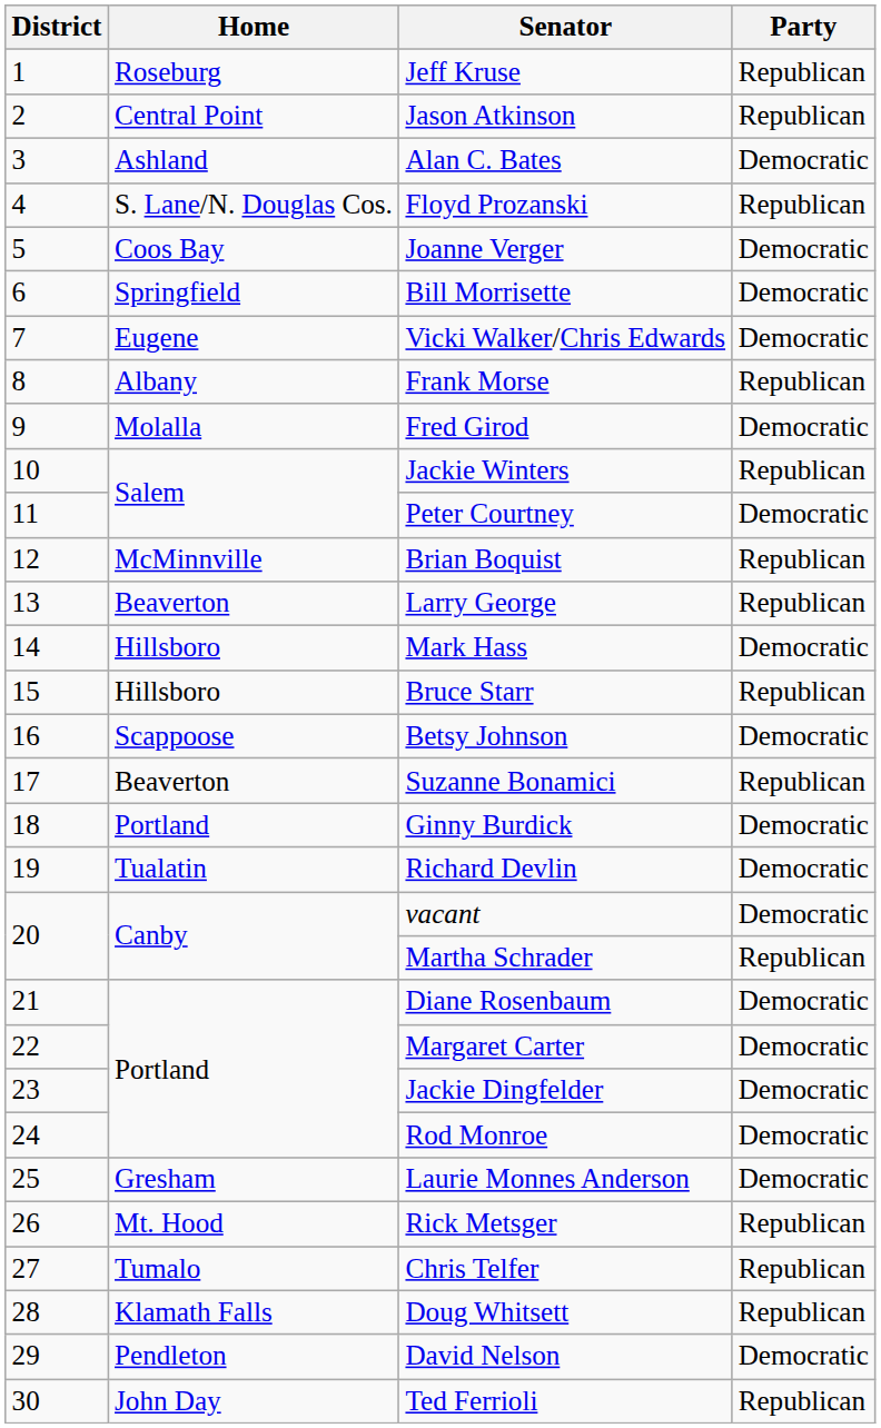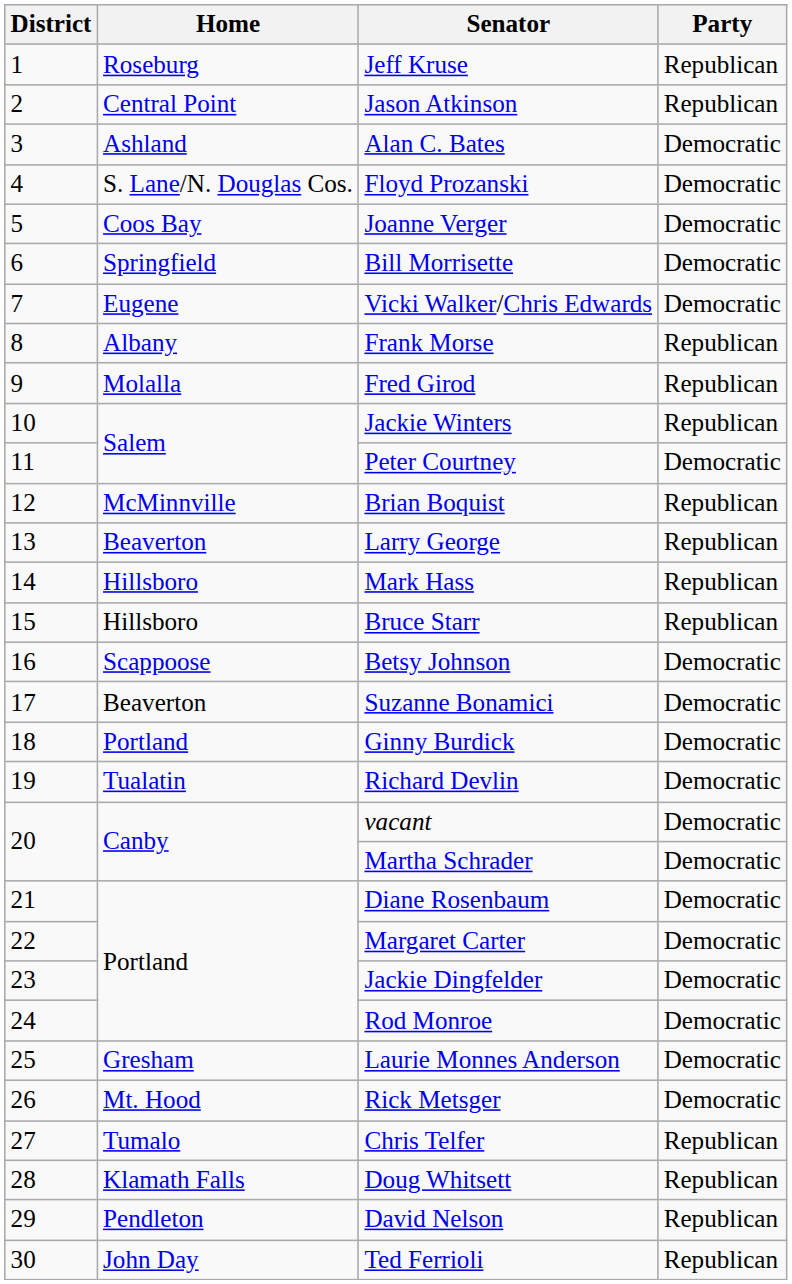 <table class="wikitable">
 <tr>
 <th>District</th>
 <th>Home</th>
 <th>Senator</th>
 <th>Party</th>
 </tr>
 <tr>
 <td>1</td>
 <td><a href='#'>Roseburg</a></td>
 <td><a href='#'>Jeff Kruse</a></td>
 <td>Republican</td>
 </tr>
 <tr>
 <td>2</td>
 <td><a href='#'>Central Point</a></td>
 <td><a href='#'>Jason Atkinson</a></td>
 <td>Republican</td>
 </tr>
 <tr>
 <td>3</td>
 <td><a href='#'>Ashland</a></td>
 <td><a href='#'>Alan C. Bates</a></td>
 <td>Democratic</td>
 </tr>
 <tr>
 <td>4</td>
 <td>S. <a href='#'>Lane</a>/N. <a href='#'>Douglas</a> Cos.</td>
 <td><a href='#'>Floyd Prozanski</a></td>
-<td>Republican</td>
+<td>Democratic</td>
 </tr>
 <tr>
 <td>5</td>
 <td><a href='#'>Coos Bay</a></td>
 <td><a href='#'>Joanne Verger</a></td>
 <td>Democratic</td>
 </tr>
 <tr>
 <td>6</td>
 <td><a href='#'>Springfield</a></td>
 <td><a href='#'>Bill Morrisette</a></td>
 <td>Democratic</td>
 </tr>
 <tr>
 <td>7</td>
 <td><a href='#'>Eugene</a></td>
 <td><a href='#'>Vicki Walker</a>/<a href='#'>Chris Edwards</a></td>
 <td>Democratic</td>
 </tr>
 <tr>
 <td>8</td>
 <td><a href='#'>Albany</a></td>
 <td><a href='#'>Frank Morse</a></td>
 <td>Republican</td>
 </tr>
 <tr>
 <td>9</td>
 <td><a href='#'>Molalla</a></td>
 <td><a href='#'>Fred Girod</a></td>
-<td>Democratic</td>
+<td>Republican</td>
 </tr>
 <tr>
 <td>10</td>
 <td rowspan="2"><a href='#'>Salem</a></td>
 <td><a href='#'>Jackie Winters</a></td>
 <td>Republican</td>
 </tr>
 <tr>
 <td>11</td>
 <td><a href='#'>Peter Courtney</a></td>
 <td>Democratic</td>
 </tr>
 <tr>
 <td>12</td>
 <td><a href='#'>McMinnville</a></td>
 <td><a href='#'>Brian Boquist</a></td>
 <td>Republican</td>
 </tr>
 <tr>
 <td>13</td>
 <td><a href='#'>Beaverton</a></td>
 <td><a href='#'>Larry George</a></td>
 <td>Republican</td>
 </tr>
 <tr>
 <td>14</td>
 <td><a href='#'>Hillsboro</a></td>
 <td><a href='#'>Mark Hass</a></td>
-<td>Democratic</td>
+<td>Republican</td>
 </tr>
 <tr>
 <td>15</td>
 <td>Hillsboro</td>
 <td><a href='#'>Bruce Starr</a></td>
 <td>Republican</td>
 </tr>
 <tr>
 <td>16</td>
 <td><a href='#'>Scappoose</a></td>
 <td><a href='#'>Betsy Johnson</a></td>
 <td>Democratic</td>
 </tr>
 <tr>
 <td>17</td>
 <td>Beaverton</td>
 <td><a href='#'>Suzanne Bonamici</a></td>
-<td>Republican</td>
+<td>Democratic</td>
 </tr>
 <tr>
 <td>18</td>
 <td><a href='#'>Portland</a></td>
 <td><a href='#'>Ginny Burdick</a></td>
 <td>Democratic</td>
 </tr>
 <tr>
 <td>19</td>
 <td><a href='#'>Tualatin</a></td>
 <td><a href='#'>Richard Devlin</a></td>
 <td>Democratic</td>
 </tr>
 <tr>
 <td rowspan=2>20</td>
 <td rowspan=2><a href='#'>Canby</a></td>
 <td><em>vacant</em></td>
 <td>Democratic</td>
 </tr>
 <tr>
 <td><a href='#'>Martha Schrader</a></td>
-<td>Republican</td>
+<td>Democratic</td>
 </tr>
 <tr>
 <td>21</td>
 <td rowspan="4">Portland</td>
 <td><a href='#'>Diane Rosenbaum</a></td>
 <td>Democratic</td>
 </tr>
 <tr>
 <td>22</td>
 <td><a href='#'>Margaret Carter</a></td>
 <td>Democratic</td>
 </tr>
 <tr>
 <td>23</td>
 <td><a href='#'>Jackie Dingfelder</a></td>
 <td>Democratic</td>
 </tr>
 <tr>
 <td>24</td>
 <td><a href='#'>Rod Monroe</a></td>
 <td>Democratic</td>
 </tr>
 <tr>
 <td>25</td>
 <td><a href='#'>Gresham</a></td>
 <td><a href='#'>Laurie Monnes Anderson</a></td>
 <td>Democratic</td>
 </tr>
 <tr>
 <td>26</td>
 <td><a href='#'>Mt. Hood</a></td>
 <td><a href='#'>Rick Metsger</a></td>
-<td>Republican</td>
+<td>Democratic</td>
 </tr>
 <tr>
 <td>27</td>
 <td><a href='#'>Tumalo</a></td>
 <td><a href='#'>Chris Telfer</a></td>
 <td>Republican</td>
 </tr>
 <tr>
 <td>28</td>
 <td><a href='#'>Klamath Falls</a></td>
 <td><a href='#'>Doug Whitsett</a></td>
 <td>Republican</td>
 </tr>
 <tr>
 <td>29</td>
 <td><a href='#'>Pendleton</a></td>
 <td><a href='#'>David Nelson</a></td>
-<td>Democratic</td>
+<td>Republican</td>
 </tr>
 <tr>
 <td>30</td>
 <td><a href='#'>John Day</a></td>
 <td><a href='#'>Ted Ferrioli</a></td>
 <td>Republican</td>
 </tr>
 </table>
